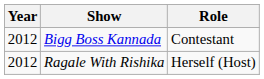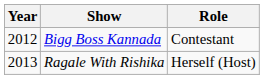 <table class="wikitable">
 <tr>
 <th>Year</th>
 <th>Show</th>
 <th>Role</th>
 </tr>
 <tr>
 <td>2012</td>
 <td><em><a href='#'>Bigg Boss Kannada</a></em></td>
 <td>Contestant</td>
 </tr>
 <tr>
-<td>2012</td>
+<td>2013</td>
 <td><em>Ragale With Rishika</em></td>
 <td>Herself (Host)</td>
 </tr>
 </table>
